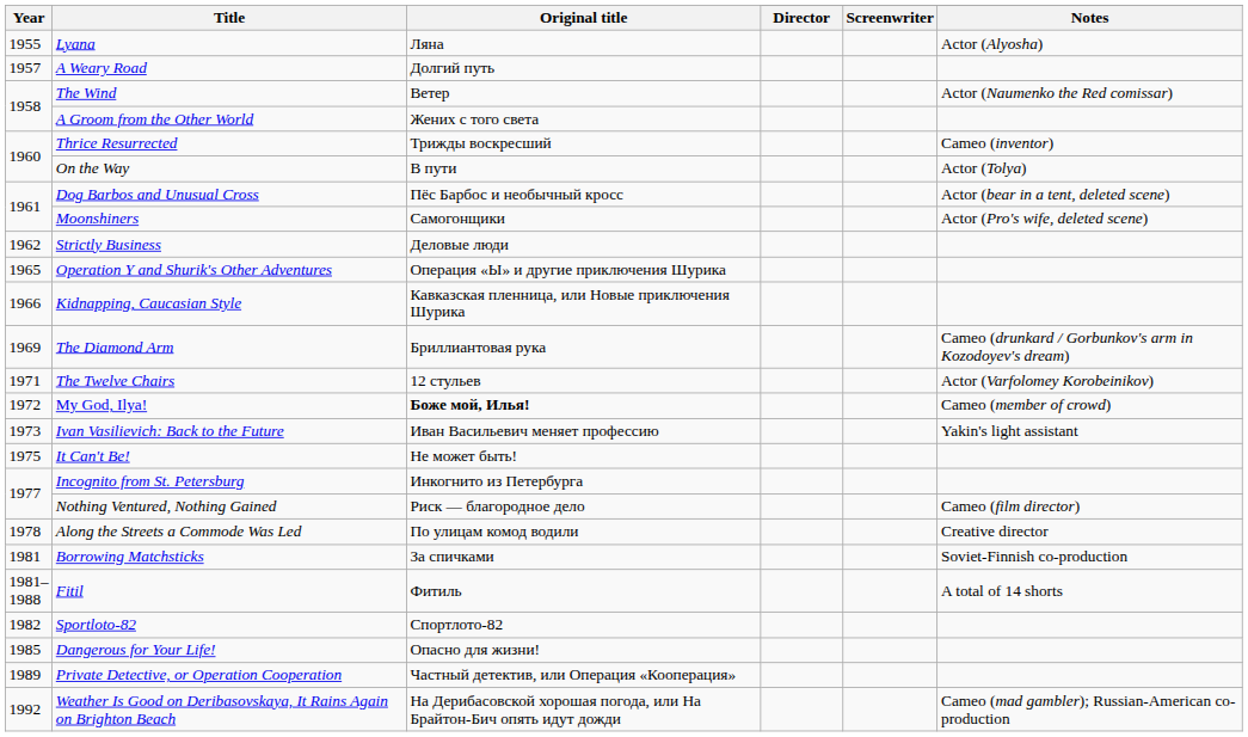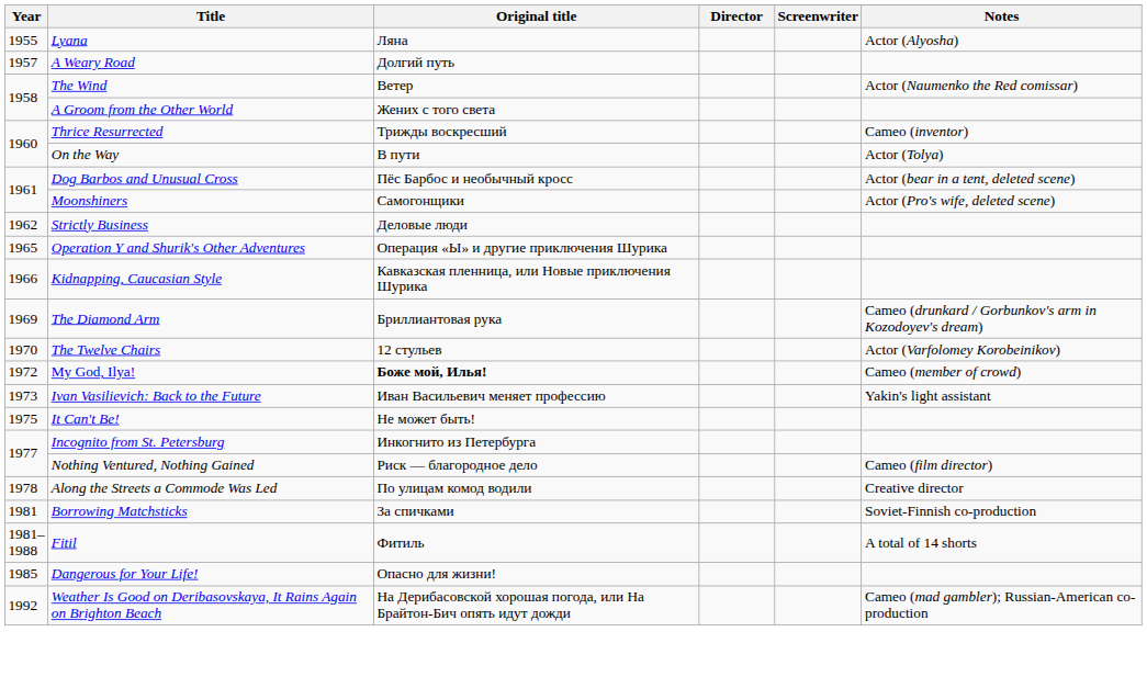 <table class="wikitable" style="margin-right: 0;">
 <tr>
 <th rowspan="2" width="33">Year</th>
 <th rowspan="2" width="350">Title</th>
 <th rowspan="2" width="350">Original title</th>
 </tr>
 <tr>
 <th width="75">Director</th>
 <th width="75">Screenwriter</th>
 <th width="300">Notes</th>
 </tr>
 <tr>
 <td>1955</td>
 <td><em><a href='#'>Lyana</a></em></td>
 <td>Ляна</td>
 <td></td>
 <td></td>
 <td>Actor (<em>Alyosha</em>)</td>
 </tr>
 <tr>
 <td>1957</td>
 <td><em><a href='#'>A Weary Road</a></em></td>
 <td>Долгий путь</td>
 <td></td>
 <td></td>
 <td></td>
 </tr>
 <tr>
 <td rowspan="2">1958</td>
 <td><em><a href='#'>The Wind</a></em></td>
 <td>Ветер</td>
 <td></td>
 <td></td>
 <td>Actor (<em>Naumenko the Red comissar</em>)</td>
 </tr>
 <tr>
 <td><em><a href='#'>A Groom from the Other World</a></em></td>
 <td>Жених с того света</td>
 <td></td>
 <td></td>
 <td></td>
 </tr>
 <tr>
 <td rowspan="2">1960</td>
 <td><em><a href='#'>Thrice Resurrected</a></em></td>
 <td>Трижды воскресший</td>
 <td></td>
 <td></td>
 <td>Cameo (<em>inventor</em>)</td>
 </tr>
 <tr>
 <td><em>On the Way</em></td>
 <td>В пути</td>
 <td></td>
 <td></td>
 <td>Actor (<em>Tolya</em>)</td>
 </tr>
 <tr>
 <td rowspan="2">1961</td>
 <td><em><a href='#'>Dog Barbos and Unusual Cross</a></em></td>
 <td>Пёс Барбос и необычный кросс</td>
 <td></td>
 <td></td>
 <td>Actor (<em>bear in a tent, deleted scene</em>)</td>
 </tr>
 <tr>
 <td><a href='#'><em>Moonshiners</em></a></td>
 <td>Самогонщики</td>
 <td></td>
 <td></td>
 <td>Actor (<em>Pro's wife, deleted scene</em>)</td>
 </tr>
 <tr>
 <td>1962</td>
 <td><a href='#'><em>Strictly Business</em></a></td>
 <td>Деловые люди</td>
 <td></td>
 <td></td>
 <td></td>
 </tr>
 <tr>
 <td>1965</td>
 <td><em><a href='#'>Operation Y and Shurik's Other Adventures</a></em></td>
 <td>Операция «Ы» и другие приключения Шурика</td>
 <td></td>
 <td></td>
 <td></td>
 </tr>
 <tr>
 <td>1966</td>
 <td><em><a href='#'>Kidnapping, Caucasian Style</a></em></td>
 <td>Кавказская пленница, или Новые приключения Шурика</td>
 <td></td>
 <td></td>
 <td></td>
 </tr>
 <tr>
 <td>1969</td>
 <td><em><a href='#'>The Diamond Arm</a></em></td>
 <td>Бриллиантовая рука</td>
 <td></td>
 <td></td>
 <td>Cameo (<em>drunkard / Gorbunkov's arm in Kozodoyev's dream</em>)</td>
 </tr>
 <tr>
-<td>1971</td>
+<td>1970</td>
 <td><a href='#'><em>The Twelve Chairs</em></a></td>
 <td>12 стульев</td>
 <td></td>
 <td></td>
 <td>Actor (<em>Varfolomey Korobeinikov</em>)</td>
 </tr>
 <tr>
 <td>1972</td>
 <td><a href='#'>My God, Ilya!</a></td>
 <td><strong>Боже мой, Илья!</strong></td>
 <td></td>
 <td></td>
 <td>Cameo (<em>member of crowd</em>)</td>
 </tr>
 <tr>
 <td>1973</td>
 <td><em><a href='#'>Ivan Vasilievich: Back to the Future</a></em></td>
 <td>Иван Васильевич меняет профессию</td>
 <td></td>
 <td></td>
 <td>Yakin's light assistant</td>
 </tr>
 <tr>
 <td>1975</td>
 <td><em><a href='#'>It Can't Be!</a></em></td>
 <td>Не может быть!</td>
 <td></td>
 <td></td>
 <td></td>
 </tr>
 <tr>
 <td rowspan="2">1977</td>
 <td><em><a href='#'>Incognito from St. Petersburg</a></em></td>
 <td>Инкогнито из Петербурга</td>
 <td></td>
 <td></td>
 <td></td>
 </tr>
 <tr>
 <td><em>Nothing Ventured, Nothing Gained</em></td>
 <td>Риск — благородное дело</td>
 <td></td>
 <td></td>
 <td>Cameo (<em>film director</em>)</td>
 </tr>
 <tr>
 <td>1978</td>
 <td><em>Along the Streets a Commode Was Led</em></td>
 <td>По улицам комод водили</td>
 <td></td>
 <td></td>
 <td>Creative director</td>
 </tr>
 <tr>
 <td>1981</td>
 <td><em><a href='#'>Borrowing Matchsticks</a></em></td>
 <td>За спичками</td>
 <td></td>
 <td></td>
 <td>Soviet-Finnish co-production</td>
 </tr>
 <tr>
 <td>1981–1988</td>
 <td><em><a href='#'>Fitil</a></em></td>
 <td>Фитиль</td>
 <td></td>
 <td></td>
 <td>A total of 14 shorts</td>
 </tr>
 <tr>
-<td>1982</td>
-<td><em><a href='#'>Sportloto-82</a></em></td>
-<td>Спортлото-82</td>
-<td></td>
-<td></td>
-<td></td>
-</tr>
-<tr>
 <td>1985</td>
 <td><em><a href='#'>Dangerous for Your Life!</a></em></td>
 <td>Опасно для жизни!</td>
-<td></td>
-<td></td>
-<td></td>
-</tr>
-<tr>
-<td>1989</td>
-<td><em><a href='#'>Private Detective, or Operation Cooperation</a></em></td>
-<td>Частный детектив, или Операция «Кооперация»</td>
 <td></td>
 <td></td>
 <td></td>
 </tr>
 <tr>
 <td>1992</td>
 <td><em><a href='#'>Weather Is Good on Deribasovskaya, It Rains Again on Brighton Beach</a></em></td>
 <td>На Дерибасовской хорошая погода, или На Брайтон-Бич опять идут дожди</td>
 <td></td>
 <td></td>
 <td>Cameo (<em>mad gambler</em>); Russian-American co-production</td>
 </tr>
 </table>
